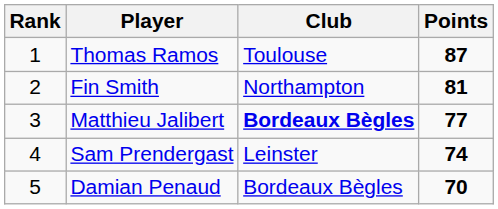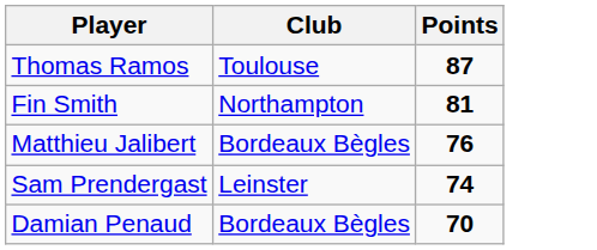 <table class="wikitable" style="text-align:center">
 <tr>
-<th>Rank</th>
 <th>Player</th>
 <th>Club</th>
 <th>Points</th>
 </tr>
 <tr>
-<td>1</td>
 <td align=left> <a href='#'>Thomas Ramos</a></td>
 <td align=left> <a href='#'>Toulouse</a></td>
 <td><strong>87</strong></td>
 </tr>
 <tr>
-<td>2</td>
 <td align=left> <a href='#'>Fin Smith</a></td>
 <td align=left> <a href='#'>Northampton</a></td>
 <td><strong>81</strong></td>
 </tr>
 <tr>
-<td>3</td>
 <td align=left> <a href='#'>Matthieu Jalibert</a></td>
-<td align=left><strong> <a href='#'>Bordeaux Bègles</a></strong></td>
-<td><strong>77</strong></td>
+<td align=left> <a href='#'>Bordeaux Bègles</a></td>
+<td><strong>76</strong></td>
 </tr>
 <tr>
-<td>4</td>
 <td align=left> <a href='#'>Sam Prendergast</a></td>
 <td align=left> <a href='#'>Leinster</a></td>
 <td><strong>74</strong></td>
 </tr>
 <tr>
-<td>5</td>
 <td align=left> <a href='#'>Damian Penaud</a></td>
 <td align=left> <a href='#'>Bordeaux Bègles</a></td>
 <td><strong>70</strong></td>
 </tr>
 </table>
